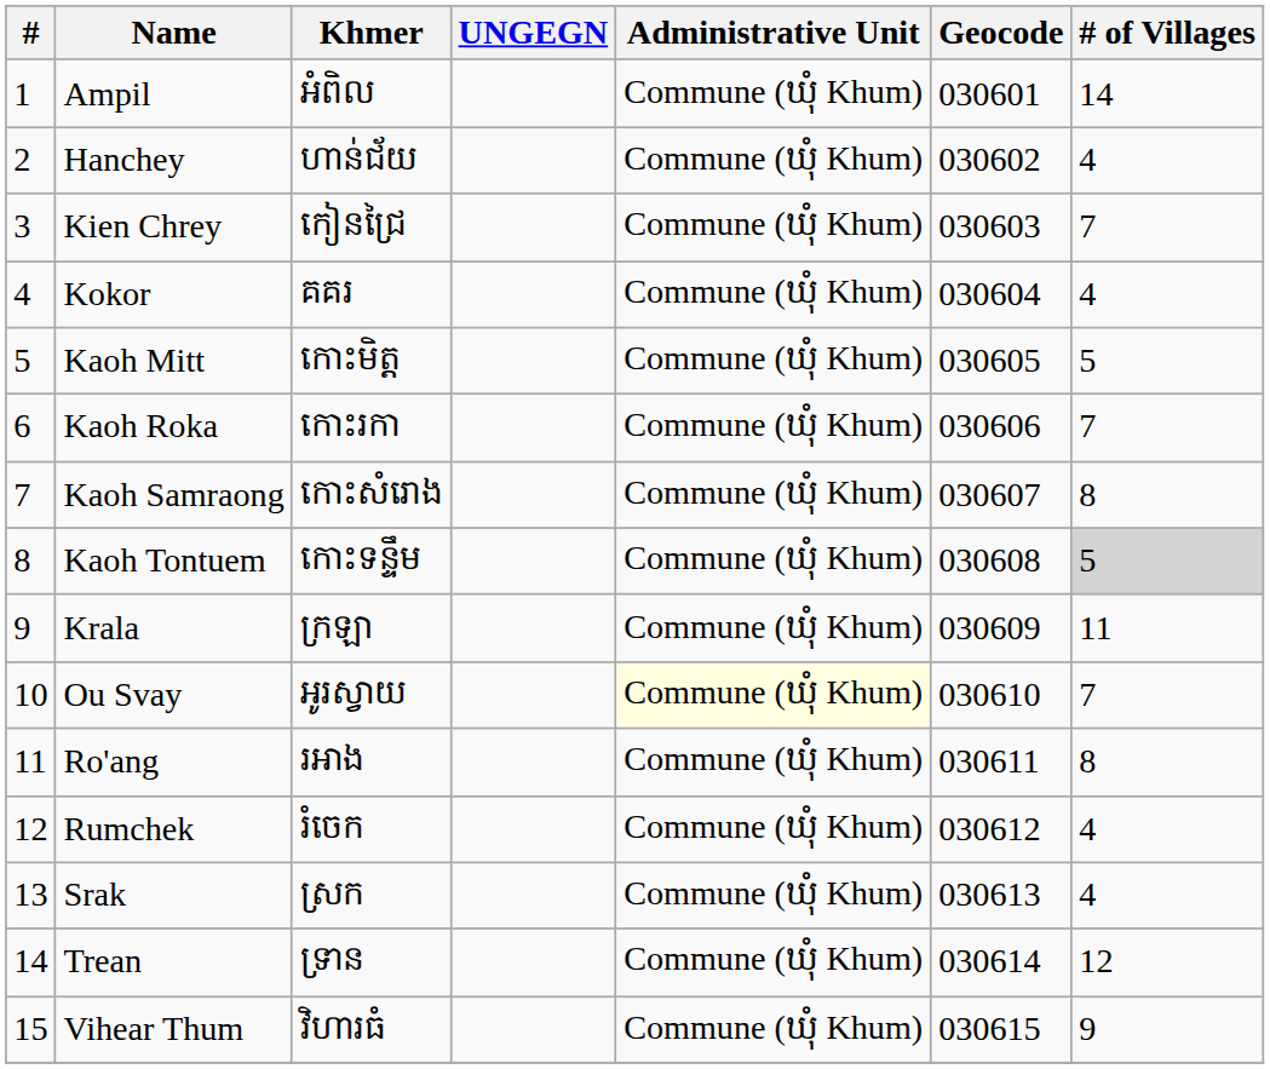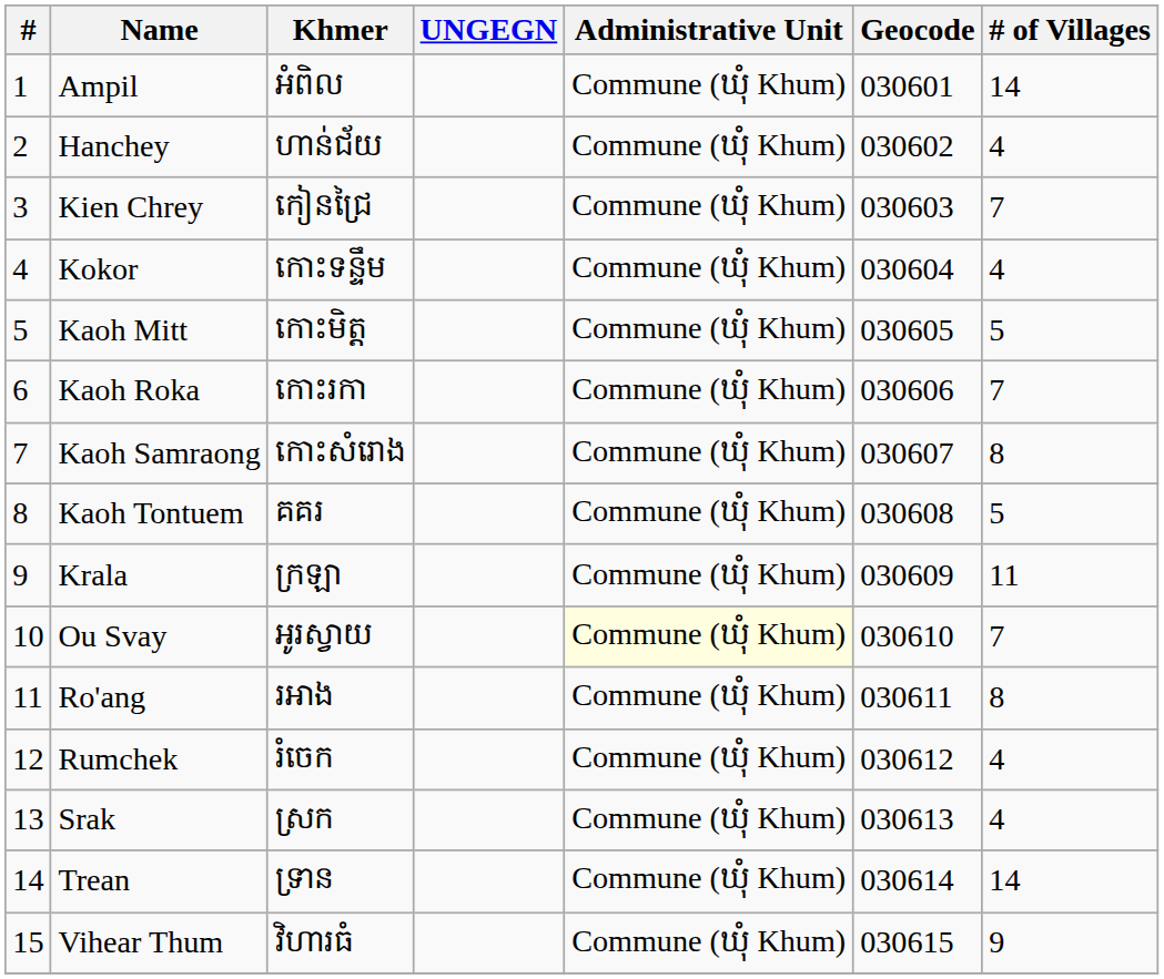 <table class="wikitable sortable">
 <tr>
 <th>#</th>
 <th>Name</th>
 <th>Khmer</th>
 <th><a href='#'>UNGEGN</a></th>
 <th>Administrative Unit</th>
 <th>Geocode</th>
 <th># of Villages</th>
 </tr>
 <tr>
 <td>1</td>
 <td>Ampil</td>
 <td>អំពិល</td>
 <td></td>
 <td>Commune (ឃុំ Khum)</td>
 <td>030601</td>
 <td>14</td>
 </tr>
 <tr>
 <td>2</td>
 <td>Hanchey</td>
 <td>ហាន់ជ័យ</td>
 <td></td>
 <td>Commune (ឃុំ Khum)</td>
 <td>030602</td>
 <td>4</td>
 </tr>
 <tr>
 <td>3</td>
 <td>Kien Chrey</td>
 <td>កៀនជ្រៃ</td>
 <td></td>
 <td>Commune (ឃុំ Khum)</td>
 <td>030603</td>
 <td>7</td>
 </tr>
 <tr>
 <td>4</td>
 <td>Kokor</td>
-<td>គគរ</td>
+<td>កោះទន្ទឹម</td>
 <td></td>
 <td>Commune (ឃុំ Khum)</td>
 <td>030604</td>
 <td>4</td>
 </tr>
 <tr>
 <td>5</td>
 <td>Kaoh Mitt</td>
 <td>កោះមិត្ដ</td>
 <td></td>
 <td>Commune (ឃុំ Khum)</td>
 <td>030605</td>
 <td>5</td>
 </tr>
 <tr>
 <td>6</td>
 <td>Kaoh Roka</td>
 <td>កោះរកា</td>
 <td></td>
 <td>Commune (ឃុំ Khum)</td>
 <td>030606</td>
 <td>7</td>
 </tr>
 <tr>
 <td>7</td>
 <td>Kaoh Samraong</td>
 <td>កោះសំរោង</td>
 <td></td>
 <td>Commune (ឃុំ Khum)</td>
 <td>030607</td>
 <td>8</td>
 </tr>
 <tr>
 <td>8</td>
 <td>Kaoh Tontuem</td>
-<td>កោះទន្ទឹម</td>
+<td>គគរ</td>
 <td></td>
 <td>Commune (ឃុំ Khum)</td>
 <td>030608</td>
-<td style="background: lightgrey;">5</td>
+<td>5</td>
 </tr>
 <tr>
 <td>9</td>
 <td>Krala</td>
 <td>ក្រឡា</td>
 <td></td>
 <td>Commune (ឃុំ Khum)</td>
 <td>030609</td>
 <td>11</td>
 </tr>
 <tr>
 <td>10</td>
 <td>Ou Svay</td>
 <td>អូរស្វាយ</td>
 <td></td>
 <td style="background: lightyellow;">Commune (ឃុំ Khum)</td>
 <td>030610</td>
 <td>7</td>
 </tr>
 <tr>
 <td>11</td>
 <td>Ro'ang</td>
 <td>រអាង</td>
 <td></td>
 <td>Commune (ឃុំ Khum)</td>
 <td>030611</td>
 <td>8</td>
 </tr>
 <tr>
 <td>12</td>
 <td>Rumchek</td>
 <td>រំចេក</td>
 <td></td>
 <td>Commune (ឃុំ Khum)</td>
 <td>030612</td>
 <td>4</td>
 </tr>
 <tr>
 <td>13</td>
 <td>Srak</td>
 <td>ស្រក</td>
 <td></td>
 <td>Commune (ឃុំ Khum)</td>
 <td>030613</td>
 <td>4</td>
 </tr>
 <tr>
 <td>14</td>
 <td>Trean</td>
 <td>ទ្រាន</td>
 <td></td>
 <td>Commune (ឃុំ Khum)</td>
 <td>030614</td>
-<td>12</td>
+<td>14</td>
 </tr>
 <tr>
 <td>15</td>
 <td>Vihear Thum</td>
 <td>វិហារធំ</td>
 <td></td>
 <td>Commune (ឃុំ Khum)</td>
 <td>030615</td>
 <td>9</td>
 </tr>
 <tr>
 </tr>
 </table>
